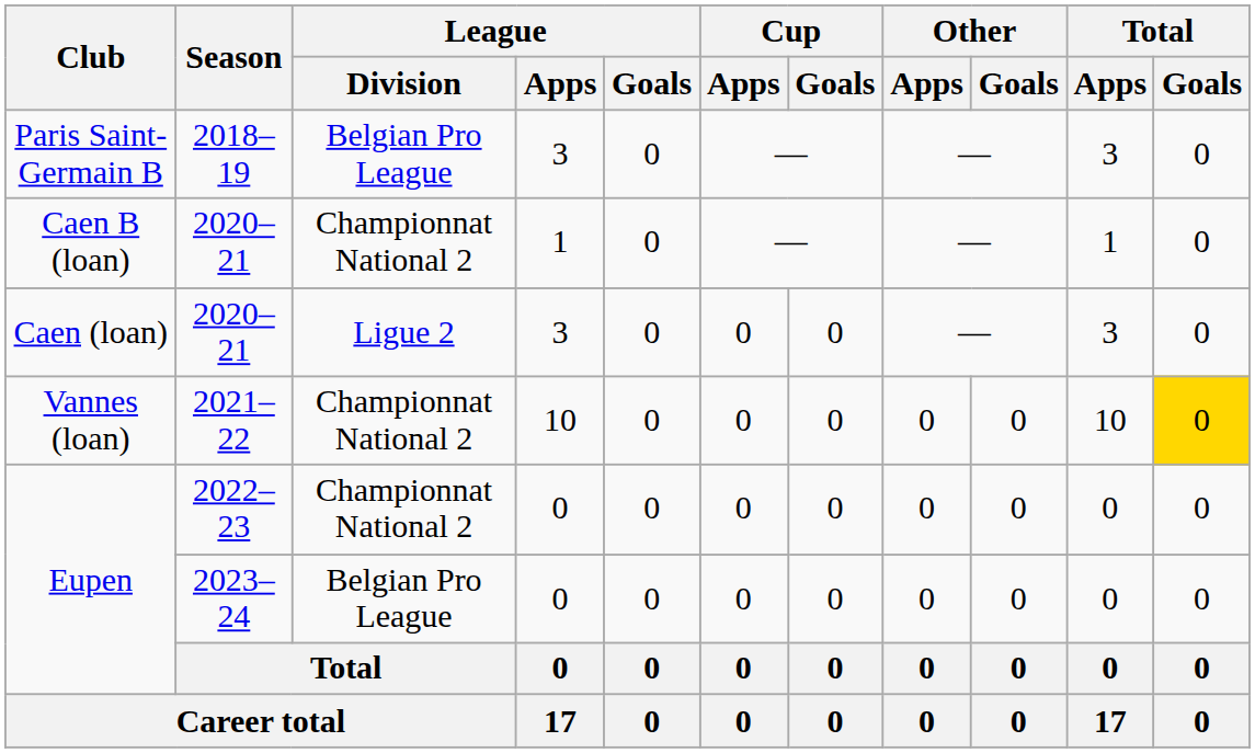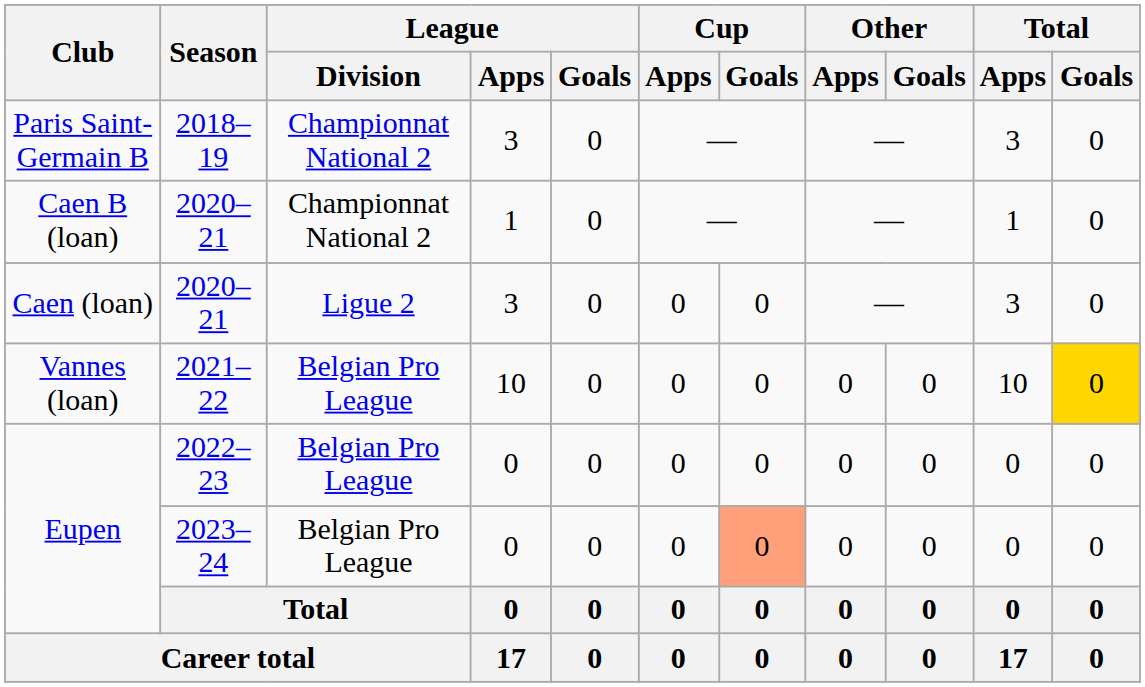 <table class="wikitable" style="text-align:center">
 <tr>
 <th rowspan="2">Club</th>
 <th rowspan="2">Season</th>
 <th colspan="3">League</th>
 <th colspan="2">Cup</th>
 <th colspan="2">Other</th>
 <th colspan="2">Total</th>
 </tr>
 <tr>
 <th>Division</th>
 <th>Apps</th>
 <th>Goals</th>
 <th>Apps</th>
 <th>Goals</th>
 <th>Apps</th>
 <th>Goals</th>
 <th>Apps</th>
 <th>Goals</th>
 </tr>
 <tr>
 <td><a href='#'>Paris Saint-Germain B</a></td>
 <td><a href='#'>2018–19</a></td>
-<td><a href='#'>Belgian Pro League</a></td>
+<td><a href='#'>Championnat National 2</a></td>
 <td>3</td>
 <td>0</td>
 <td colspan="2">—</td>
 <td colspan="2">—</td>
 <td>3</td>
 <td>0</td>
 </tr>
 <tr>
 <td><a href='#'>Caen B</a> (loan)</td>
 <td><a href='#'>2020–21</a></td>
 <td>Championnat National 2</td>
 <td>1</td>
 <td>0</td>
 <td colspan="2">—</td>
 <td colspan="2">—</td>
 <td>1</td>
 <td>0</td>
 </tr>
 <tr>
 <td><a href='#'>Caen</a> (loan)</td>
 <td><a href='#'>2020–21</a></td>
 <td><a href='#'>Ligue 2</a></td>
 <td>3</td>
 <td>0</td>
 <td>0</td>
 <td>0</td>
 <td colspan="2">—</td>
 <td>3</td>
 <td>0</td>
 </tr>
 <tr>
 <td><a href='#'>Vannes</a> (loan)</td>
 <td><a href='#'>2021–22</a></td>
-<td>Championnat National 2</td>
+<td><a href='#'>Belgian Pro League</a></td>
 <td>10</td>
 <td>0</td>
 <td>0</td>
 <td>0</td>
 <td>0</td>
 <td>0</td>
 <td>10</td>
 <td style="background: gold;">0</td>
 </tr>
 <tr>
 <td rowspan="3"><a href='#'>Eupen</a></td>
 <td><a href='#'>2022–23</a></td>
-<td>Championnat National 2</td>
+<td><a href='#'>Belgian Pro League</a></td>
 <td>0</td>
 <td>0</td>
 <td>0</td>
 <td>0</td>
 <td>0</td>
 <td>0</td>
 <td>0</td>
 <td>0</td>
 </tr>
 <tr>
 <td><a href='#'>2023–24</a></td>
 <td>Belgian Pro League</td>
 <td>0</td>
 <td>0</td>
 <td>0</td>
-<td>0</td>
+<td style="background: lightsalmon;">0</td>
 <td>0</td>
 <td>0</td>
 <td>0</td>
 <td>0</td>
 </tr>
 <tr>
 <th colspan="2">Total</th>
 <th>0</th>
 <th>0</th>
 <th>0</th>
 <th>0</th>
 <th>0</th>
 <th>0</th>
 <th>0</th>
 <th>0</th>
 </tr>
 <tr>
 <th colspan="3">Career total</th>
 <th>17</th>
 <th>0</th>
 <th>0</th>
 <th>0</th>
 <th>0</th>
 <th>0</th>
 <th>17</th>
 <th>0</th>
 </tr>
 </table>
